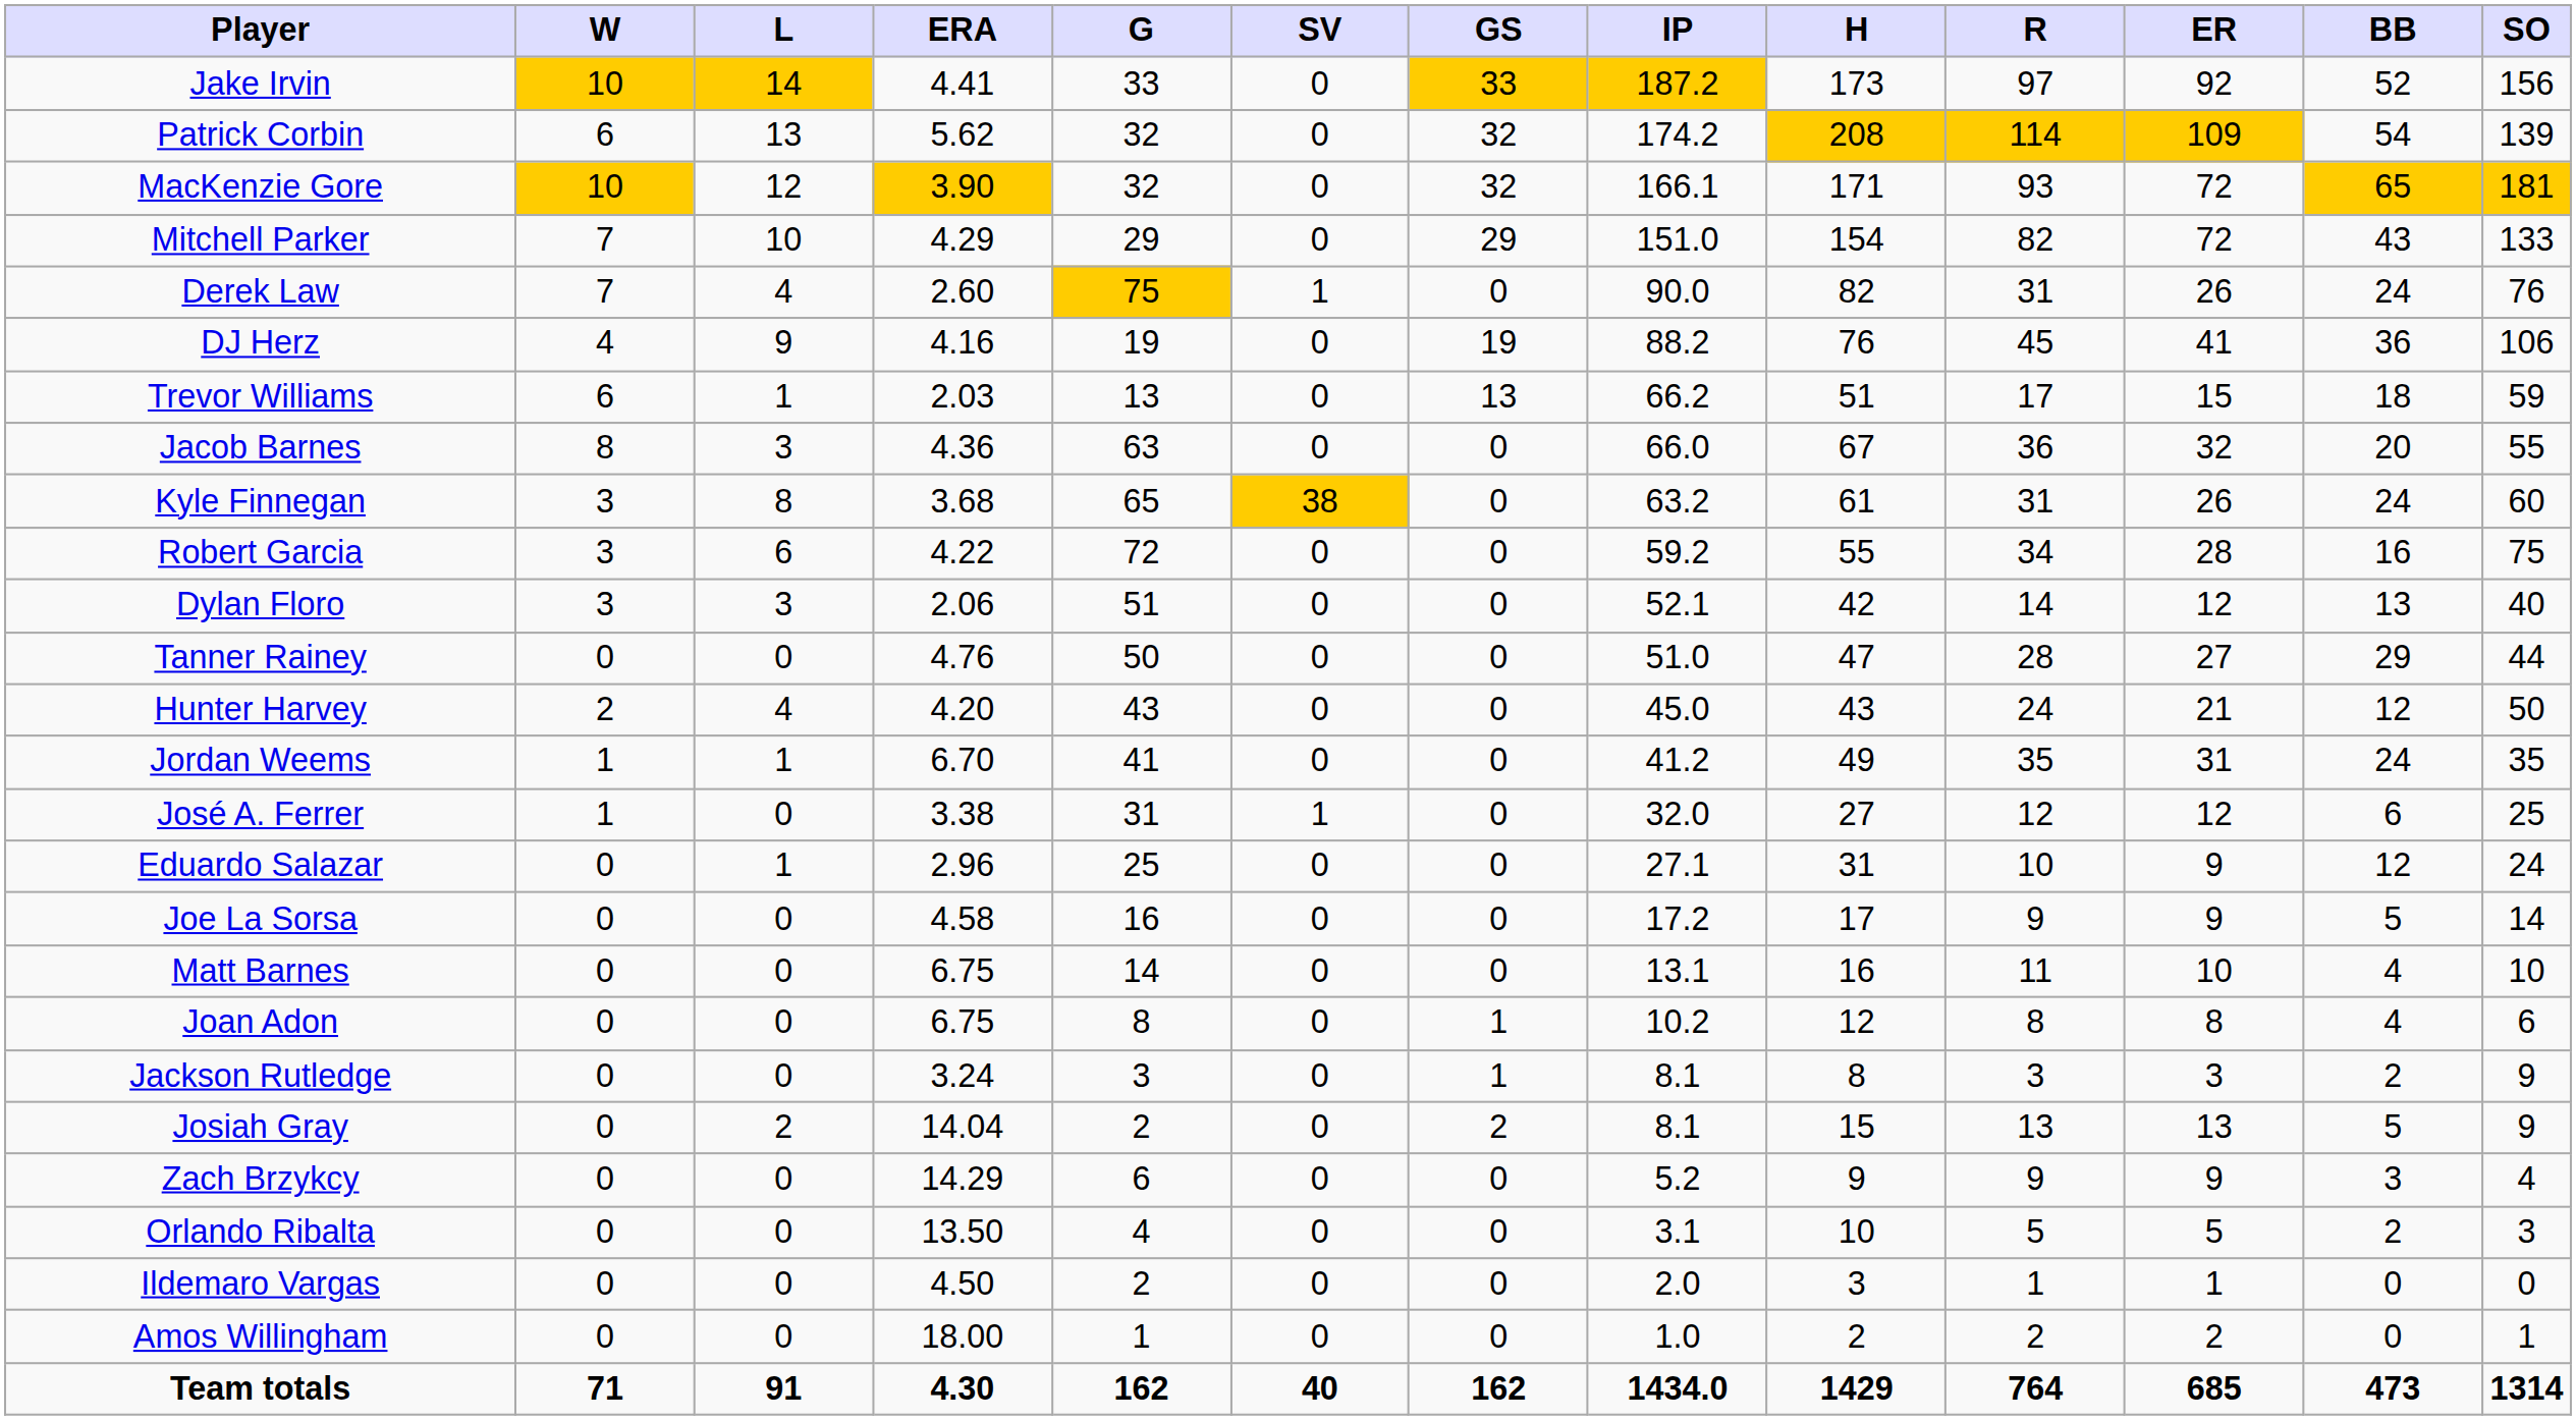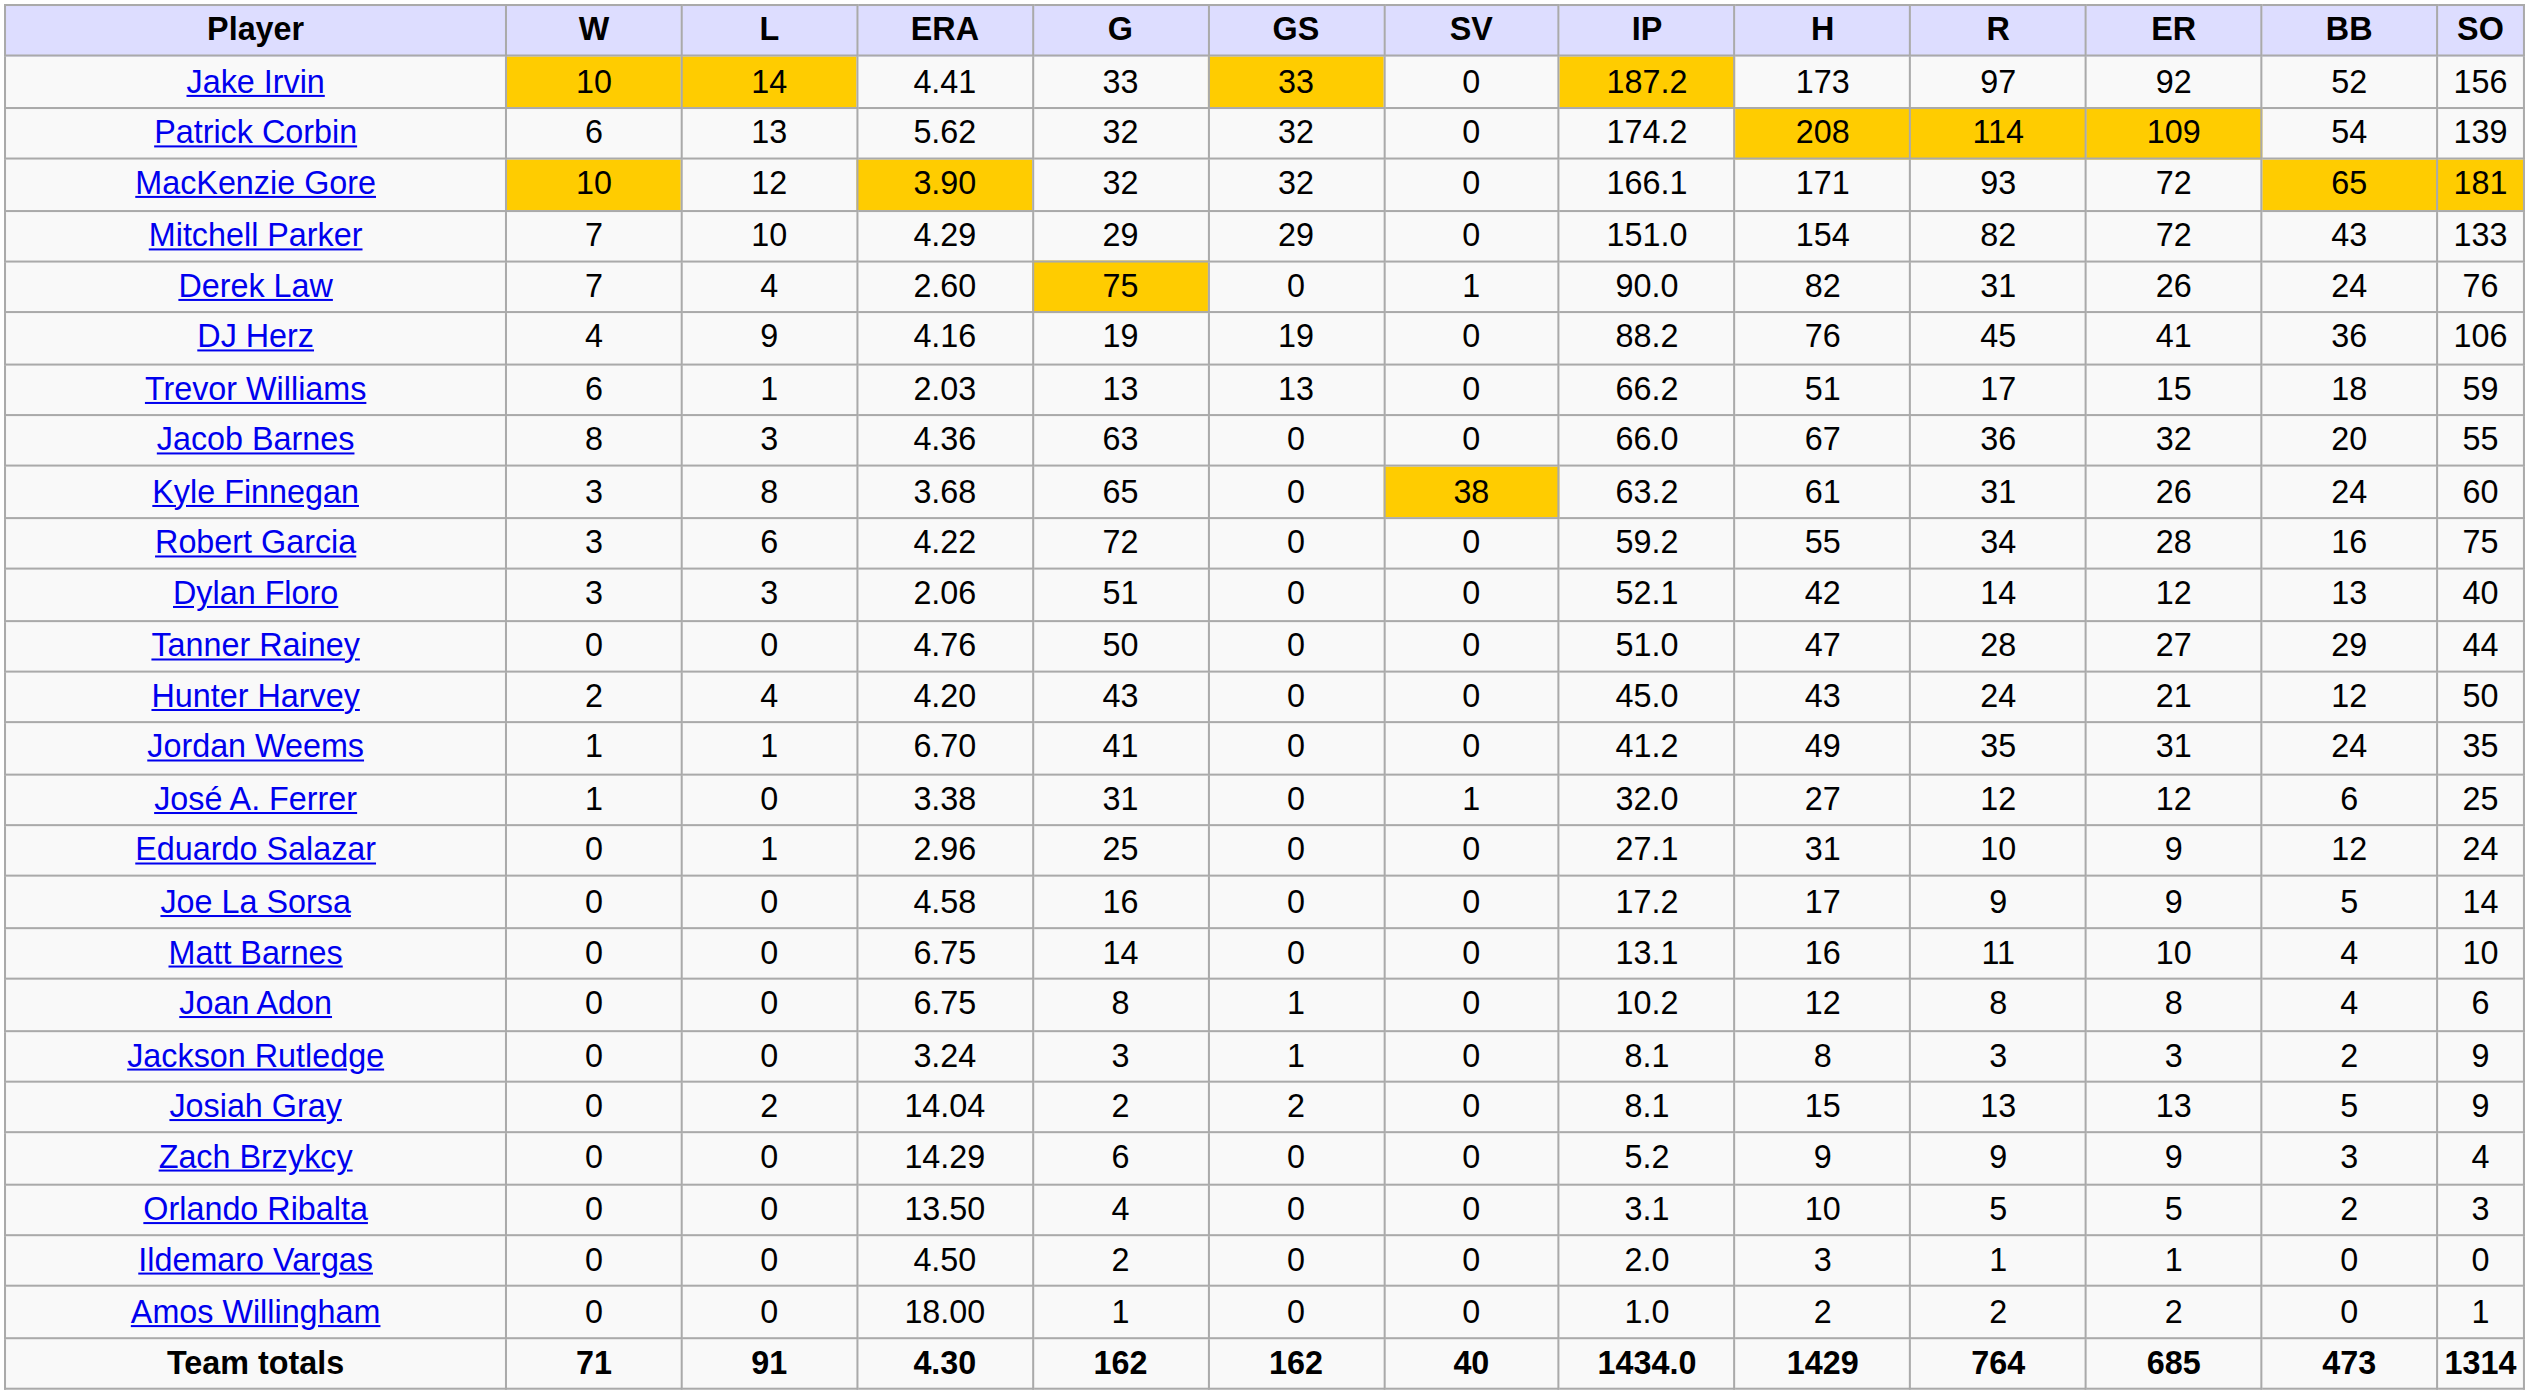 <table class="wikitable" style="text-align:center;">
 <tr>
 <th style="background:#ddf;width:20%;"><strong>Player</strong></th>
 <th style="background:#ddf;width:7%;"><strong>W</strong></th>
 <th style="background:#ddf;width:7%;"><strong>L</strong></th>
 <th style="background:#ddf;width:7%;"><strong>ERA</strong></th>
 <th style="background:#ddf;width:7%;"><strong>G</strong></th>
+<th style="background:#ddf;width:7%;"><strong>GS</strong></th>
 <th style="background:#ddf;width:7%;"><strong>SV</strong></th>
-<th style="background:#ddf;width:7%;"><strong>GS</strong></th>
 <th style="background:#ddf;width:7%;"><strong>IP</strong></th>
 <th style="background:#ddf;width:7%;"><strong>H</strong></th>
 <th style="background:#ddf;width:7%;"><strong>R</strong></th>
 <th style="background:#ddf;width:7%;"><strong>ER</strong></th>
 <th style="background:#ddf;width:7%;"><strong>BB</strong></th>
 <th style="background:#ddf;width:7%;"><strong>SO</strong></th>
 </tr>
 <tr>
 <td><a href='#'>Jake Irvin</a></td>
 <td bgcolor=#ffcc00>10</td>
 <td bgcolor=#ffcc00>14</td>
 <td>4.41</td>
 <td>33</td>
+<td bgcolor=#ffcc00>33</td>
 <td>0</td>
-<td bgcolor=#ffcc00>33</td>
 <td bgcolor=#ffcc00>187.2</td>
 <td>173</td>
 <td>97</td>
 <td>92</td>
 <td>52</td>
 <td>156</td>
 </tr>
 <tr>
 <td><a href='#'>Patrick Corbin</a></td>
 <td>6</td>
 <td>13</td>
 <td>5.62</td>
 <td>32</td>
+<td>32</td>
 <td>0</td>
-<td>32</td>
 <td>174.2</td>
 <td bgcolor=#ffcc00>208</td>
 <td bgcolor=#ffcc00>114</td>
 <td bgcolor=#ffcc00>109</td>
 <td>54</td>
 <td>139</td>
 </tr>
 <tr>
 <td><a href='#'>MacKenzie Gore</a></td>
 <td bgcolor=#ffcc00>10</td>
 <td>12</td>
 <td bgcolor=#ffcc00>3.90</td>
 <td>32</td>
+<td>32</td>
 <td>0</td>
-<td>32</td>
 <td>166.1</td>
 <td>171</td>
 <td>93</td>
 <td>72</td>
 <td bgcolor=#ffcc00>65</td>
 <td bgcolor=#ffcc00>181</td>
 </tr>
 <tr>
 <td><a href='#'>Mitchell Parker</a></td>
 <td>7</td>
 <td>10</td>
 <td>4.29</td>
 <td>29</td>
+<td>29</td>
 <td>0</td>
-<td>29</td>
 <td>151.0</td>
 <td>154</td>
 <td>82</td>
 <td>72</td>
 <td>43</td>
 <td>133</td>
 </tr>
 <tr>
 <td><a href='#'>Derek Law</a></td>
 <td>7</td>
 <td>4</td>
 <td>2.60</td>
 <td bgcolor=#ffcc00>75</td>
+<td>0</td>
 <td>1</td>
-<td>0</td>
 <td>90.0</td>
 <td>82</td>
 <td>31</td>
 <td>26</td>
 <td>24</td>
 <td>76</td>
 </tr>
 <tr>
 <td><a href='#'>DJ Herz</a></td>
 <td>4</td>
 <td>9</td>
 <td>4.16</td>
 <td>19</td>
+<td>19</td>
 <td>0</td>
-<td>19</td>
 <td>88.2</td>
 <td>76</td>
 <td>45</td>
 <td>41</td>
 <td>36</td>
 <td>106</td>
 </tr>
 <tr>
 <td><a href='#'>Trevor Williams</a></td>
 <td>6</td>
 <td>1</td>
 <td>2.03</td>
 <td>13</td>
+<td>13</td>
 <td>0</td>
-<td>13</td>
 <td>66.2</td>
 <td>51</td>
 <td>17</td>
 <td>15</td>
 <td>18</td>
 <td>59</td>
 </tr>
 <tr>
 <td><a href='#'>Jacob Barnes</a></td>
 <td>8</td>
 <td>3</td>
 <td>4.36</td>
 <td>63</td>
 <td>0</td>
 <td>0</td>
 <td>66.0</td>
 <td>67</td>
 <td>36</td>
 <td>32</td>
 <td>20</td>
 <td>55</td>
 </tr>
 <tr>
 <td><a href='#'>Kyle Finnegan</a></td>
 <td>3</td>
 <td>8</td>
 <td>3.68</td>
 <td>65</td>
+<td>0</td>
 <td bgcolor=#ffcc00>38</td>
-<td>0</td>
 <td>63.2</td>
 <td>61</td>
 <td>31</td>
 <td>26</td>
 <td>24</td>
 <td>60</td>
 </tr>
 <tr>
 <td><a href='#'>Robert Garcia</a></td>
 <td>3</td>
 <td>6</td>
 <td>4.22</td>
 <td>72</td>
 <td>0</td>
 <td>0</td>
 <td>59.2</td>
 <td>55</td>
 <td>34</td>
 <td>28</td>
 <td>16</td>
 <td>75</td>
 </tr>
 <tr>
 <td><a href='#'>Dylan Floro</a></td>
 <td>3</td>
 <td>3</td>
 <td>2.06</td>
 <td>51</td>
 <td>0</td>
 <td>0</td>
 <td>52.1</td>
 <td>42</td>
 <td>14</td>
 <td>12</td>
 <td>13</td>
 <td>40</td>
 </tr>
 <tr>
 <td><a href='#'>Tanner Rainey</a></td>
 <td>0</td>
 <td>0</td>
 <td>4.76</td>
 <td>50</td>
 <td>0</td>
 <td>0</td>
 <td>51.0</td>
 <td>47</td>
 <td>28</td>
 <td>27</td>
 <td>29</td>
 <td>44</td>
 </tr>
 <tr>
 <td><a href='#'>Hunter Harvey</a></td>
 <td>2</td>
 <td>4</td>
 <td>4.20</td>
 <td>43</td>
 <td>0</td>
 <td>0</td>
 <td>45.0</td>
 <td>43</td>
 <td>24</td>
 <td>21</td>
 <td>12</td>
 <td>50</td>
 </tr>
 <tr>
 <td><a href='#'>Jordan Weems</a></td>
 <td>1</td>
 <td>1</td>
 <td>6.70</td>
 <td>41</td>
 <td>0</td>
 <td>0</td>
 <td>41.2</td>
 <td>49</td>
 <td>35</td>
 <td>31</td>
 <td>24</td>
 <td>35</td>
 </tr>
 <tr>
 <td><a href='#'>José A. Ferrer</a></td>
 <td>1</td>
 <td>0</td>
 <td>3.38</td>
 <td>31</td>
+<td>0</td>
 <td>1</td>
-<td>0</td>
 <td>32.0</td>
 <td>27</td>
 <td>12</td>
 <td>12</td>
 <td>6</td>
 <td>25</td>
 </tr>
 <tr>
 <td><a href='#'>Eduardo Salazar</a></td>
 <td>0</td>
 <td>1</td>
 <td>2.96</td>
 <td>25</td>
 <td>0</td>
 <td>0</td>
 <td>27.1</td>
 <td>31</td>
 <td>10</td>
 <td>9</td>
 <td>12</td>
 <td>24</td>
 </tr>
 <tr>
 <td><a href='#'>Joe La Sorsa</a></td>
 <td>0</td>
 <td>0</td>
 <td>4.58</td>
 <td>16</td>
 <td>0</td>
 <td>0</td>
 <td>17.2</td>
 <td>17</td>
 <td>9</td>
 <td>9</td>
 <td>5</td>
 <td>14</td>
 </tr>
 <tr>
 <td><a href='#'>Matt Barnes</a></td>
 <td>0</td>
 <td>0</td>
 <td>6.75</td>
 <td>14</td>
 <td>0</td>
 <td>0</td>
 <td>13.1</td>
 <td>16</td>
 <td>11</td>
 <td>10</td>
 <td>4</td>
 <td>10</td>
 </tr>
 <tr>
 <td><a href='#'>Joan Adon</a></td>
 <td>0</td>
 <td>0</td>
 <td>6.75</td>
 <td>8</td>
+<td>1</td>
 <td>0</td>
-<td>1</td>
 <td>10.2</td>
 <td>12</td>
 <td>8</td>
 <td>8</td>
 <td>4</td>
 <td>6</td>
 </tr>
 <tr>
 <td><a href='#'>Jackson Rutledge</a></td>
 <td>0</td>
 <td>0</td>
 <td>3.24</td>
 <td>3</td>
+<td>1</td>
 <td>0</td>
-<td>1</td>
 <td>8.1</td>
 <td>8</td>
 <td>3</td>
 <td>3</td>
 <td>2</td>
 <td>9</td>
 </tr>
 <tr>
 <td><a href='#'>Josiah Gray</a></td>
 <td>0</td>
 <td>2</td>
 <td>14.04</td>
 <td>2</td>
+<td>2</td>
 <td>0</td>
-<td>2</td>
 <td>8.1</td>
 <td>15</td>
 <td>13</td>
 <td>13</td>
 <td>5</td>
 <td>9</td>
 </tr>
 <tr>
 <td><a href='#'>Zach Brzykcy</a></td>
 <td>0</td>
 <td>0</td>
 <td>14.29</td>
 <td>6</td>
 <td>0</td>
 <td>0</td>
 <td>5.2</td>
 <td>9</td>
 <td>9</td>
 <td>9</td>
 <td>3</td>
 <td>4</td>
 </tr>
 <tr>
 <td><a href='#'>Orlando Ribalta</a></td>
 <td>0</td>
 <td>0</td>
 <td>13.50</td>
 <td>4</td>
 <td>0</td>
 <td>0</td>
 <td>3.1</td>
 <td>10</td>
 <td>5</td>
 <td>5</td>
 <td>2</td>
 <td>3</td>
 </tr>
 <tr>
 <td><a href='#'>Ildemaro Vargas</a></td>
 <td>0</td>
 <td>0</td>
 <td>4.50</td>
 <td>2</td>
 <td>0</td>
 <td>0</td>
 <td>2.0</td>
 <td>3</td>
 <td>1</td>
 <td>1</td>
 <td>0</td>
 <td>0</td>
 </tr>
 <tr>
 <td><a href='#'>Amos Willingham</a></td>
 <td>0</td>
 <td>0</td>
 <td>18.00</td>
 <td>1</td>
 <td>0</td>
 <td>0</td>
 <td>1.0</td>
 <td>2</td>
 <td>2</td>
 <td>2</td>
 <td>0</td>
 <td>1</td>
 </tr>
 <tr>
 <td><strong>Team totals</strong></td>
 <td><strong>71</strong></td>
 <td><strong>91</strong></td>
 <td><strong>4.30</strong></td>
 <td><strong>162</strong></td>
+<td><strong>162</strong></td>
 <td><strong>40</strong></td>
-<td><strong>162</strong></td>
 <td><strong>1434.0</strong></td>
 <td><strong>1429</strong></td>
 <td><strong>764</strong></td>
 <td><strong>685</strong></td>
 <td><strong>473</strong></td>
 <td><strong>1314</strong></td>
 </tr>
 </table>
